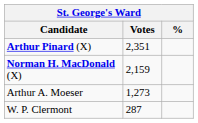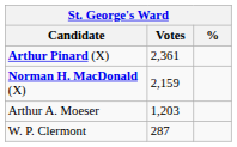 <table class="wikitable">
 <tr>
 <th colspan="3"><a href='#'>St. George's Ward</a></th>
 </tr>
 <tr>
 <th style="width: 170px">Candidate</th>
 <th style="width: 50px">Votes</th>
 <th style="width: 40px">%</th>
 </tr>
 <tr>
 <td><strong><a href='#'>Arthur Pinard</a></strong> (X)</td>
-<td>2,351</td>
+<td>2,361</td>
 <td></td>
 </tr>
 <tr>
 <td><strong><a href='#'>Norman H. MacDonald</a></strong> (X)</td>
 <td>2,159</td>
 <td></td>
 </tr>
 <tr>
 <td>Arthur A. Moeser</td>
-<td>1,273</td>
+<td>1,203</td>
 <td></td>
 </tr>
 <tr>
 <td>W. P. Clermont</td>
 <td>287</td>
 <td></td>
 </tr>
 </table>
